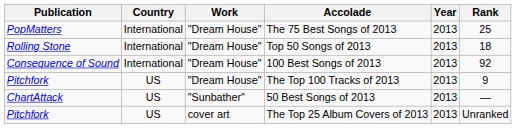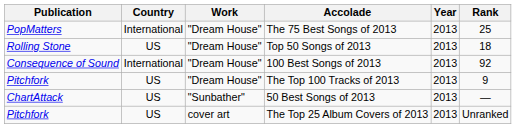 <table class="wikitable sortable">
 <tr>
 <th>Publication</th>
 <th>Country</th>
 <th>Work</th>
 <th>Accolade</th>
 <th>Year</th>
 <th>Rank</th>
 </tr>
 <tr>
 <td><em><a href='#'>PopMatters</a></em></td>
 <td align="center">International</td>
 <td>"Dream House"</td>
 <td>The 75 Best Songs of 2013</td>
 <td>2013</td>
 <td align="center">25</td>
 </tr>
 <tr>
 <td><em><a href='#'>Rolling Stone</a></em></td>
-<td align="center">International</td>
+<td align="center">US</td>
 <td>"Dream House"</td>
 <td>Top 50 Songs of 2013</td>
 <td>2013</td>
 <td align="center">18</td>
 </tr>
 <tr>
 <td><em><a href='#'>Consequence of Sound</a></em></td>
 <td align="center">International</td>
 <td>"Dream House"</td>
 <td>100 Best Songs of 2013</td>
 <td>2013</td>
 <td align="center">92</td>
 </tr>
 <tr>
 <td><em><a href='#'>Pitchfork</a></em></td>
 <td align="center">US</td>
 <td>"Dream House"</td>
 <td>The Top 100 Tracks of 2013</td>
 <td>2013</td>
 <td align="center">9</td>
 </tr>
 <tr>
 <td><em><a href='#'>ChartAttack</a></em></td>
 <td align="center">US</td>
 <td>"Sunbather"</td>
 <td>50 Best Songs of 2013</td>
 <td>2013</td>
 <td align="center">—</td>
 </tr>
 <tr>
 <td><em><a href='#'>Pitchfork</a></em></td>
 <td align="center">US</td>
 <td>cover art</td>
 <td>The Top 25 Album Covers of 2013</td>
 <td>2013</td>
 <td align="center">Unranked</td>
 </tr>
 </table>
